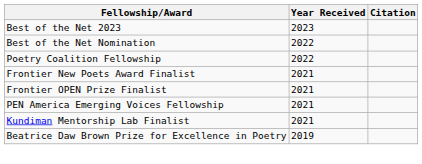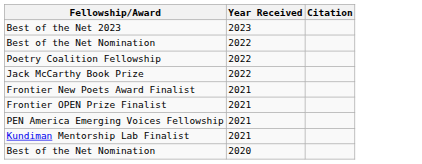 <table class="wikitable">
 <tr>
 <th>Fellowship/Award</th>
 <th>Year Received</th>
 <th>Citation</th>
 </tr>
 <tr>
 <td>Best of the Net 2023</td>
 <td>2023</td>
 <td></td>
 </tr>
 <tr>
 <td>Best of the Net Nomination</td>
 <td>2022</td>
 <td></td>
 </tr>
 <tr>
 <td>Poetry Coalition Fellowship</td>
+<td>2022</td>
+<td></td>
+</tr>
+<tr>
+<td>Jack McCarthy Book Prize</td>
 <td>2022</td>
 <td></td>
 </tr>
 <tr>
 <td>Frontier New Poets Award Finalist</td>
 <td>2021</td>
 <td></td>
 </tr>
 <tr>
 <td>Frontier OPEN Prize Finalist</td>
 <td>2021</td>
 <td></td>
 </tr>
 <tr>
 <td>PEN America Emerging Voices Fellowship</td>
 <td>2021</td>
 <td></td>
 </tr>
 <tr>
 <td><a href='#'>Kundiman</a> Mentorship Lab Finalist</td>
 <td>2021</td>
 <td></td>
 </tr>
 <tr>
-<td>Beatrice Daw Brown Prize for Excellence in Poetry</td>
-<td>2019</td>
+<td>Best of the Net Nomination</td>
+<td>2020</td>
 <td></td>
 </tr>
 </table>
